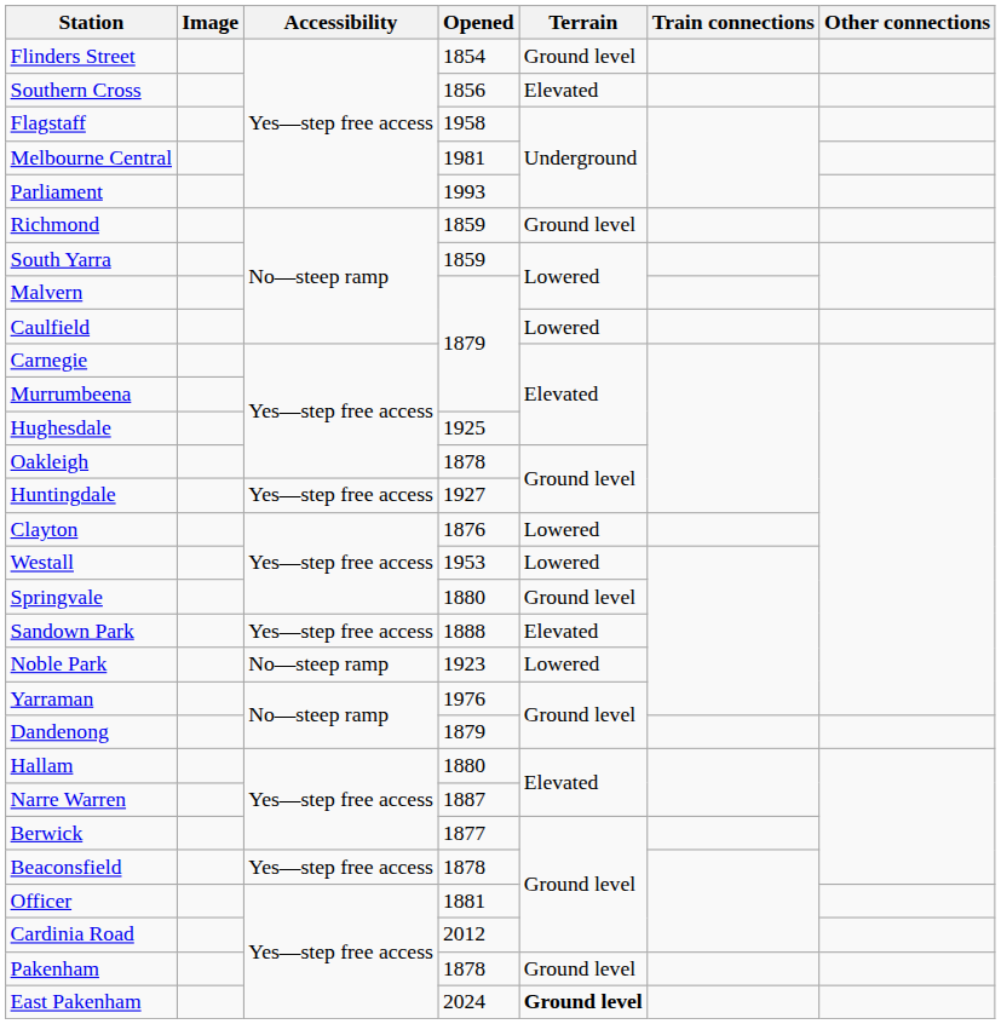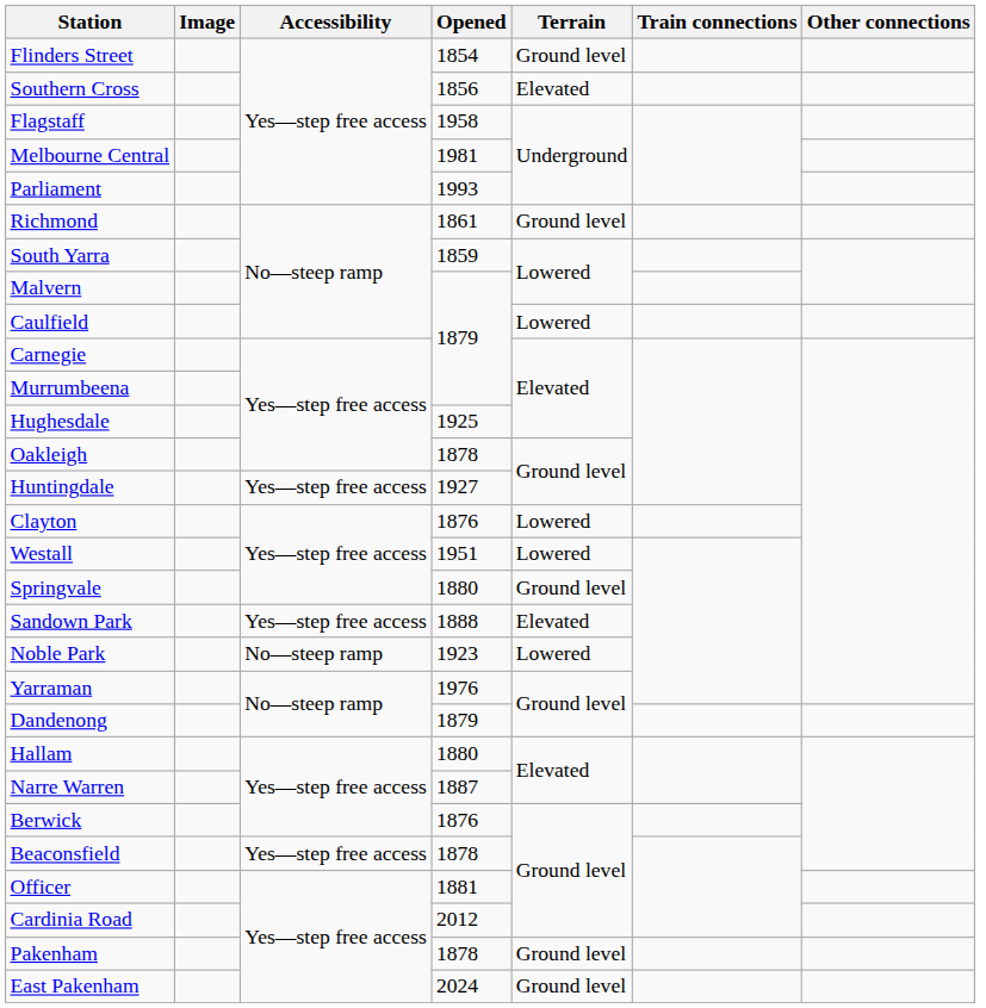 <table class="wikitable">
 <tr>
 <th>Station</th>
 <th>Image</th>
 <th>Accessibility</th>
 <th>Opened</th>
 <th>Terrain</th>
 <th>Train connections</th>
 <th>Other connections</th>
 </tr>
 <tr>
 <td><a href='#'>Flinders Street</a></td>
 <td></td>
 <td rowspan="5">Yes—step free access</td>
 <td>1854</td>
 <td>Ground level</td>
 <td><br></td>
 <td> </td>
 </tr>
 <tr>
 <td><a href='#'>Southern Cross</a></td>
 <td></td>
 <td>1856</td>
 <td>Elevated</td>
 <td></td>
 <td>   </td>
 </tr>
 <tr>
 <td><a href='#'>Flagstaff</a></td>
 <td></td>
 <td>1958</td>
 <td rowspan="3">Underground</td>
 <td rowspan="3"><br></td>
 <td></td>
 </tr>
 <tr>
 <td><a href='#'>Melbourne Central</a></td>
 <td></td>
 <td>1981</td>
 <td> </td>
 </tr>
 <tr>
 <td><a href='#'>Parliament</a></td>
 <td></td>
 <td>1993</td>
 <td></td>
 </tr>
 <tr>
 <td><a href='#'>Richmond</a></td>
 <td></td>
 <td rowspan="4">No—steep ramp</td>
-<td>1859</td>
+<td>1861</td>
 <td>Ground level</td>
 <td><br></td>
 <td> </td>
 </tr>
 <tr>
 <td><a href='#'>South Yarra</a></td>
 <td></td>
 <td>1859</td>
 <td rowspan="2">Lowered</td>
 <td><br></td>
 <td rowspan="2"></td>
 </tr>
 <tr>
 <td><a href='#'>Malvern</a></td>
 <td></td>
 <td rowspan="4">1879</td>
 <td><br></td>
 </tr>
 <tr>
 <td><a href='#'>Caulfield</a></td>
 <td></td>
 <td>Lowered</td>
 <td><br></td>
 <td> </td>
 </tr>
 <tr>
 <td><a href='#'>Carnegie</a></td>
 <td></td>
 <td rowspan="4">Yes—step free access</td>
 <td rowspan="3">Elevated</td>
 <td rowspan="5"><br></td>
 <td rowspan="11"></td>
 </tr>
 <tr>
 <td><a href='#'>Murrumbeena</a></td>
 <td></td>
 </tr>
 <tr>
 <td><a href='#'>Hughesdale</a></td>
 <td></td>
 <td>1925</td>
 </tr>
 <tr>
 <td><a href='#'>Oakleigh</a></td>
 <td></td>
 <td>1878</td>
 <td rowspan="2">Ground level</td>
 </tr>
 <tr>
 <td><a href='#'>Huntingdale</a></td>
 <td></td>
 <td>Yes—step free access</td>
 <td>1927</td>
 </tr>
 <tr>
 <td><a href='#'>Clayton</a></td>
 <td></td>
 <td rowspan="3">Yes—step free access</td>
 <td>1876</td>
 <td>Lowered</td>
 <td><br></td>
 </tr>
 <tr>
 <td><a href='#'>Westall</a></td>
 <td></td>
-<td>1953</td>
+<td>1951</td>
 <td>Lowered</td>
 <td rowspan="5"><br></td>
 </tr>
 <tr>
 <td><a href='#'>Springvale</a></td>
 <td></td>
 <td>1880</td>
 <td>Ground level</td>
 </tr>
 <tr>
 <td><a href='#'>Sandown Park</a></td>
 <td></td>
 <td>Yes—step free access</td>
 <td>1888</td>
 <td>Elevated</td>
 </tr>
 <tr>
 <td><a href='#'>Noble Park</a></td>
 <td></td>
 <td>No—steep ramp</td>
 <td>1923</td>
 <td>Lowered</td>
 </tr>
 <tr>
 <td><a href='#'>Yarraman</a></td>
 <td></td>
 <td rowspan="2">No—steep ramp</td>
 <td>1976</td>
 <td rowspan="2">Ground level</td>
 </tr>
 <tr>
 <td><a href='#'>Dandenong</a></td>
 <td></td>
 <td>1879</td>
 <td><br></td>
 <td> </td>
 </tr>
 <tr>
 <td><a href='#'>Hallam</a></td>
 <td></td>
 <td rowspan="3">Yes—step free access</td>
 <td>1880</td>
 <td rowspan="2">Elevated</td>
 <td rowspan="2"></td>
 <td rowspan="4"></td>
 </tr>
 <tr>
 <td><a href='#'>Narre Warren</a></td>
 <td></td>
 <td>1887</td>
 </tr>
 <tr>
 <td><a href='#'>Berwick</a></td>
 <td></td>
-<td>1877</td>
+<td>1876</td>
 <td rowspan="4">Ground level</td>
 <td></td>
 </tr>
 <tr>
 <td><a href='#'>Beaconsfield</a></td>
 <td></td>
 <td>Yes—step free access</td>
 <td>1878</td>
 <td rowspan="3"></td>
 </tr>
 <tr>
 <td><a href='#'>Officer</a></td>
 <td></td>
 <td rowspan="4">Yes—step free access</td>
 <td>1881</td>
 </tr>
 <tr>
 <td><a href='#'>Cardinia Road</a></td>
 <td></td>
 <td>2012</td>
 <td></td>
 </tr>
 <tr>
 <td><a href='#'>Pakenham</a></td>
 <td></td>
 <td>1878</td>
 <td>Ground level</td>
 <td><br></td>
 <td> </td>
 </tr>
 <tr>
 <td><a href='#'>East Pakenham</a></td>
 <td></td>
 <td>2024</td>
-<td><strong>Ground level</strong></td>
+<td>Ground level</td>
 <td></td>
 <td></td>
 </tr>
 </table>
